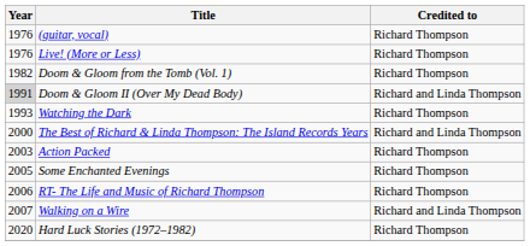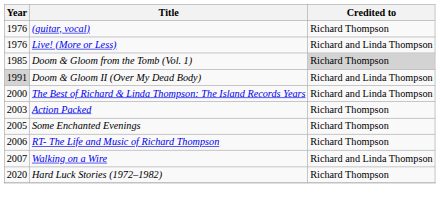 <table class="wikitable">
 <tr>
 <th scope="col">Year</th>
 <th scope="col">Title</th>
 <th scope="col">Credited to</th>
 </tr>
 <tr>
 <td>1976</td>
 <td><em><a href='#'>(guitar, vocal)</a></em></td>
 <td>Richard Thompson</td>
 </tr>
 <tr>
 <td>1976</td>
 <td><em><a href='#'>Live! (More or Less)</a></em></td>
-<td>Richard Thompson</td>
+<td>Richard and Linda Thompson</td>
 </tr>
 <tr>
-<td>1982</td>
+<td>1985</td>
 <td><em>Doom & Gloom from the Tomb (Vol. 1)</em></td>
-<td>Richard Thompson</td>
+<td style="background: lightgrey;">Richard Thompson</td>
 </tr>
 <tr>
 <td style="background: lightgrey;">1991</td>
 <td><em>Doom & Gloom II (Over My Dead Body)</em></td>
 <td>Richard and Linda Thompson</td>
-</tr>
-<tr>
-<td>1993</td>
-<td><em><a href='#'>Watching the Dark</a></em></td>
-<td>Richard Thompson</td>
 </tr>
 <tr>
 <td>2000</td>
 <td><em><a href='#'>The Best of Richard & Linda Thompson: The Island Records Years</a></em></td>
 <td>Richard and Linda Thompson</td>
 </tr>
 <tr>
 <td>2003</td>
 <td><em><a href='#'>Action Packed</a></em></td>
 <td>Richard Thompson</td>
 </tr>
 <tr>
 <td>2005</td>
 <td><em>Some Enchanted Evenings</em></td>
 <td>Richard Thompson</td>
 </tr>
 <tr>
 <td>2006</td>
 <td><em><a href='#'>RT- The Life and Music of Richard Thompson</a></em></td>
 <td>Richard Thompson</td>
 </tr>
 <tr>
 <td>2007</td>
 <td><em><a href='#'>Walking on a Wire</a></em></td>
 <td>Richard and Linda Thompson</td>
 </tr>
 <tr>
 <td>2020</td>
 <td><em>Hard Luck Stories (1972–1982)</em></td>
 <td>Richard Thompson</td>
 </tr>
 <tr>
 </tr>
 </table>
